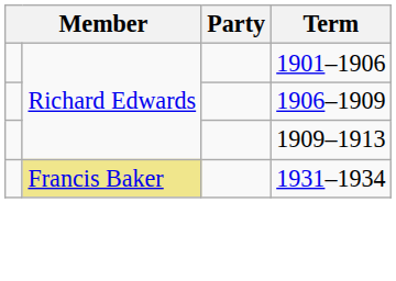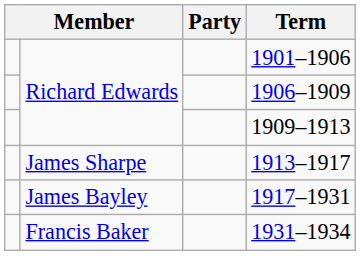 <table class="wikitable">
 <tr>
 <th colspan="2">Member</th>
 <th>Party</th>
 <th>Term</th>
 </tr>
 <tr>
 <td> </td>
 <td rowspan="3"><a href='#'>Richard Edwards</a></td>
 <td></td>
 <td><a href='#'>1901</a>–1906</td>
 </tr>
 <tr>
 <td> </td>
 <td></td>
 <td><a href='#'>1906</a>–1909</td>
 </tr>
 <tr>
 <td> </td>
 <td></td>
 <td>1909–1913</td>
 </tr>
 <tr>
 <td> </td>
-<td style="background: khaki;"><a href='#'>Francis Baker</a></td>
+<td><a href='#'>James Sharpe</a></td>
+<td></td>
+<td><a href='#'>1913</a>–1917</td>
+</tr>
+<tr>
+<td> </td>
+<td><a href='#'>James Bayley</a></td>
+<td></td>
+<td><a href='#'>1917</a>–1931</td>
+</tr>
+<tr>
+<td> </td>
+<td><a href='#'>Francis Baker</a></td>
 <td></td>
 <td><a href='#'>1931</a>–1934</td>
 </tr>
 </table>
